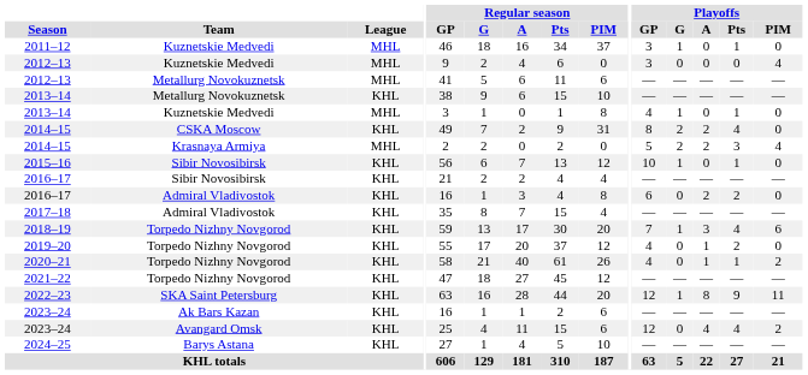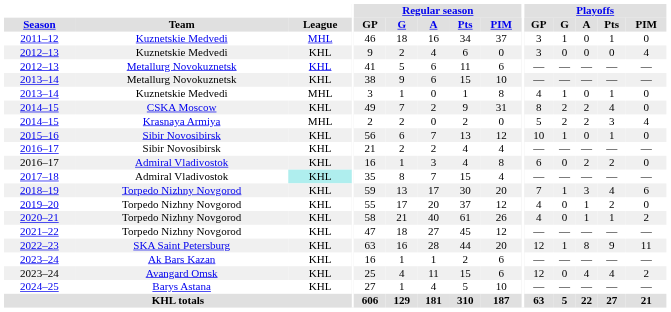 <table border="0" cellpadding="1" cellspacing="0" style="text-align:center; width:60em">
 <tr bgcolor="#e0e0e0">
 <th colspan="3" bgcolor="#ffffff"></th>
 <th rowspan="99" bgcolor="#ffffff"></th>
 <th colspan="5"><a href='#'>Regular season</a></th>
 <th rowspan="99" bgcolor="#ffffff"></th>
 <th colspan="5"><a href='#'>Playoffs</a></th>
 </tr>
 <tr bgcolor="#e0e0e0">
 <th><a href='#'>Season</a></th>
 <th>Team</th>
 <th>League</th>
 <th>GP</th>
 <th><a href='#'>G</a></th>
 <th><a href='#'>A</a></th>
 <th><a href='#'>Pts</a></th>
 <th><a href='#'>PIM</a></th>
 <th>GP</th>
 <th>G</th>
 <th>A</th>
 <th>Pts</th>
 <th>PIM</th>
 </tr>
 <tr>
 <td><a href='#'>2011–12</a></td>
 <td><a href='#'>Kuznetskie Medvedi</a></td>
 <td><a href='#'>MHL</a></td>
 <td>46</td>
 <td>18</td>
 <td>16</td>
 <td>34</td>
 <td>37</td>
 <td>3</td>
 <td>1</td>
 <td>0</td>
 <td>1</td>
 <td>0</td>
 </tr>
 <tr bgcolor="#f0f0f0">
 <td><a href='#'>2012–13</a></td>
 <td>Kuznetskie Medvedi</td>
-<td>MHL</td>
+<td>KHL</td>
 <td>9</td>
 <td>2</td>
 <td>4</td>
 <td>6</td>
 <td>0</td>
 <td>3</td>
 <td>0</td>
 <td>0</td>
 <td>0</td>
 <td>4</td>
 </tr>
 <tr>
 <td><a href='#'>2012–13</a></td>
 <td><a href='#'>Metallurg Novokuznetsk</a></td>
-<td>MHL</td>
+<td><a href='#'>KHL</a></td>
 <td>41</td>
 <td>5</td>
 <td>6</td>
 <td>11</td>
 <td>6</td>
 <td>—</td>
 <td>—</td>
 <td>—</td>
 <td>—</td>
 <td>—</td>
 </tr>
 <tr bgcolor="#f0f0f0">
 <td><a href='#'>2013–14</a></td>
 <td>Metallurg Novokuznetsk</td>
 <td>KHL</td>
 <td>38</td>
 <td>9</td>
 <td>6</td>
 <td>15</td>
 <td>10</td>
 <td>—</td>
 <td>—</td>
 <td>—</td>
 <td>—</td>
 <td>—</td>
 </tr>
 <tr>
 <td><a href='#'>2013–14</a></td>
 <td>Kuznetskie Medvedi</td>
 <td>MHL</td>
 <td>3</td>
 <td>1</td>
 <td>0</td>
 <td>1</td>
 <td>8</td>
 <td>4</td>
 <td>1</td>
 <td>0</td>
 <td>1</td>
 <td>0</td>
 </tr>
 <tr bgcolor="#f0f0f0">
 <td><a href='#'>2014–15</a></td>
 <td><a href='#'>CSKA Moscow</a></td>
 <td>KHL</td>
 <td>49</td>
 <td>7</td>
 <td>2</td>
 <td>9</td>
 <td>31</td>
 <td>8</td>
 <td>2</td>
 <td>2</td>
 <td>4</td>
 <td>0</td>
 </tr>
 <tr>
 <td><a href='#'>2014–15</a></td>
 <td><a href='#'>Krasnaya Armiya</a></td>
 <td>MHL</td>
 <td>2</td>
 <td>2</td>
 <td>0</td>
 <td>2</td>
 <td>0</td>
 <td>5</td>
 <td>2</td>
 <td>2</td>
 <td>3</td>
 <td>4</td>
 </tr>
 <tr bgcolor="#f0f0f0">
 <td><a href='#'>2015–16</a></td>
 <td><a href='#'>Sibir Novosibirsk</a></td>
 <td>KHL</td>
 <td>56</td>
 <td>6</td>
 <td>7</td>
 <td>13</td>
 <td>12</td>
 <td>10</td>
 <td>1</td>
 <td>0</td>
 <td>1</td>
 <td>0</td>
 </tr>
 <tr>
 <td><a href='#'>2016–17</a></td>
 <td>Sibir Novosibirsk</td>
 <td>KHL</td>
 <td>21</td>
 <td>2</td>
 <td>2</td>
 <td>4</td>
 <td>4</td>
 <td>—</td>
 <td>—</td>
 <td>—</td>
 <td>—</td>
 <td>—</td>
 </tr>
 <tr bgcolor="#f0f0f0">
 <td>2016–17</td>
 <td><a href='#'>Admiral Vladivostok</a></td>
 <td>KHL</td>
 <td>16</td>
 <td>1</td>
 <td>3</td>
 <td>4</td>
 <td>8</td>
 <td>6</td>
 <td>0</td>
 <td>2</td>
 <td>2</td>
 <td>0</td>
 </tr>
 <tr>
 <td><a href='#'>2017–18</a></td>
 <td>Admiral Vladivostok</td>
-<td>KHL</td>
+<td style="background: paleturquoise;">KHL</td>
 <td>35</td>
 <td>8</td>
 <td>7</td>
 <td>15</td>
 <td>4</td>
 <td>—</td>
 <td>—</td>
 <td>—</td>
 <td>—</td>
 <td>—</td>
 </tr>
 <tr bgcolor="#f0f0f0">
 <td><a href='#'>2018–19</a></td>
 <td><a href='#'>Torpedo Nizhny Novgorod</a></td>
 <td>KHL</td>
 <td>59</td>
 <td>13</td>
 <td>17</td>
 <td>30</td>
 <td>20</td>
 <td>7</td>
 <td>1</td>
 <td>3</td>
 <td>4</td>
 <td>6</td>
 </tr>
 <tr>
 <td><a href='#'>2019–20</a></td>
 <td>Torpedo Nizhny Novgorod</td>
 <td>KHL</td>
 <td>55</td>
 <td>17</td>
 <td>20</td>
 <td>37</td>
 <td>12</td>
 <td>4</td>
 <td>0</td>
 <td>1</td>
 <td>2</td>
 <td>0</td>
 </tr>
 <tr bgcolor="#f0f0f0">
 <td><a href='#'>2020–21</a></td>
 <td>Torpedo Nizhny Novgorod</td>
 <td>KHL</td>
 <td>58</td>
 <td>21</td>
 <td>40</td>
 <td>61</td>
 <td>26</td>
 <td>4</td>
 <td>0</td>
 <td>1</td>
 <td>1</td>
 <td>2</td>
 </tr>
 <tr>
 <td><a href='#'>2021–22</a></td>
 <td>Torpedo Nizhny Novgorod</td>
 <td>KHL</td>
 <td>47</td>
 <td>18</td>
 <td>27</td>
 <td>45</td>
 <td>12</td>
 <td>—</td>
 <td>—</td>
 <td>—</td>
 <td>—</td>
 <td>—</td>
 </tr>
 <tr bgcolor="#f0f0f0">
 <td><a href='#'>2022–23</a></td>
 <td><a href='#'>SKA Saint Petersburg</a></td>
 <td>KHL</td>
 <td>63</td>
 <td>16</td>
 <td>28</td>
 <td>44</td>
 <td>20</td>
 <td>12</td>
 <td>1</td>
 <td>8</td>
 <td>9</td>
 <td>11</td>
 </tr>
 <tr>
 <td><a href='#'>2023–24</a></td>
 <td><a href='#'>Ak Bars Kazan</a></td>
 <td>KHL</td>
 <td>16</td>
 <td>1</td>
 <td>1</td>
 <td>2</td>
 <td>6</td>
 <td>—</td>
 <td>—</td>
 <td>—</td>
 <td>—</td>
 <td>—</td>
 </tr>
 <tr bgcolor="#f0f0f0">
 <td>2023–24</td>
 <td><a href='#'>Avangard Omsk</a></td>
 <td>KHL</td>
 <td>25</td>
 <td>4</td>
 <td>11</td>
 <td>15</td>
 <td>6</td>
 <td>12</td>
 <td>0</td>
 <td>4</td>
 <td>4</td>
 <td>2</td>
 </tr>
 <tr>
 <td><a href='#'>2024–25</a></td>
 <td><a href='#'>Barys Astana</a></td>
 <td>KHL</td>
 <td>27</td>
 <td>1</td>
 <td>4</td>
 <td>5</td>
 <td>10</td>
 <td>—</td>
 <td>—</td>
 <td>—</td>
 <td>—</td>
 <td>—</td>
 </tr>
 <tr bgcolor="#e0e0e0">
 <th colspan="3">KHL totals</th>
 <th>606</th>
 <th>129</th>
 <th>181</th>
 <th>310</th>
 <th>187</th>
 <th>63</th>
 <th>5</th>
 <th>22</th>
 <th>27</th>
 <th>21</th>
 </tr>
 </table>
